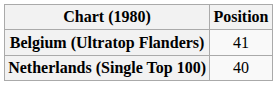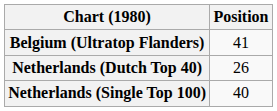 <table class="wikitable sortable plainrowheaders" style="text-align:center">
 <tr>
 <th scope="col">Chart (1980)</th>
 <th scope="col">Position</th>
 </tr>
 <tr>
 <th scope="row">Belgium (Ultratop Flanders)</th>
 <td>41</td>
 </tr>
 <tr>
+<th scope="row">Netherlands (Dutch Top 40)</th>
+<td>26</td>
+</tr>
+<tr>
 <th scope="row">Netherlands (Single Top 100)</th>
 <td>40</td>
 </tr>
 </table>
